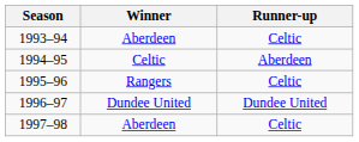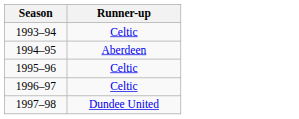 <table class="wikitable">
 <tr>
 <th width=80>Season</th>
-<th width=150>Winner</th>
 <th width=150>Runner-up</th>
 </tr>
 <tr>
 <td align=center>1993–94</td>
-<td align=center><a href='#'>Aberdeen</a></td>
 <td align=center><a href='#'>Celtic</a></td>
 </tr>
 <tr>
 <td align=center>1994–95</td>
-<td align=center><a href='#'>Celtic</a></td>
 <td align=center><a href='#'>Aberdeen</a></td>
 </tr>
 <tr>
 <td align=center>1995–96</td>
-<td align=center><a href='#'>Rangers</a></td>
 <td align=center><a href='#'>Celtic</a></td>
 </tr>
 <tr>
 <td align=center>1996–97</td>
-<td align=center><a href='#'>Dundee United</a></td>
-<td align=center><a href='#'>Dundee United</a></td>
+<td align=center><a href='#'>Celtic</a></td>
 </tr>
 <tr>
 <td align=center>1997–98</td>
-<td align=center><a href='#'>Aberdeen</a></td>
-<td align=center><a href='#'>Celtic</a></td>
+<td align=center><a href='#'>Dundee United</a></td>
 </tr>
 </table>
